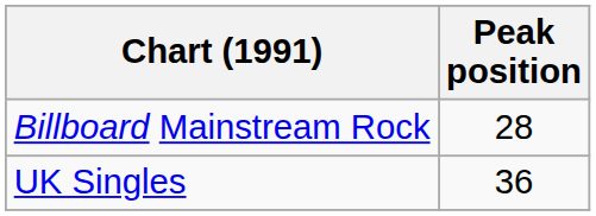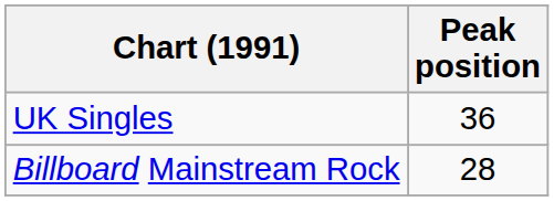 <table class="wikitable sortable">
 <tr>
 <th>Chart (1991)</th>
 <th>Peak<br>position</th>
 </tr>
 <tr>
+<td><a href='#'>UK Singles</a></td>
+<td align="center">36</td>
+</tr>
+<tr>
 <td><em><a href='#'>Billboard</a></em> <a href='#'>Mainstream Rock</a></td>
 <td align=center>28</td>
 </tr>
-<tr>
-<td><a href='#'>UK Singles</a></td>
-<td align="center">36</td>
-</tr>
 </table>
